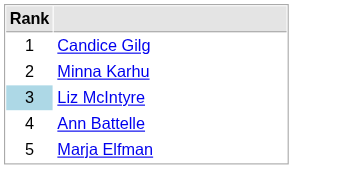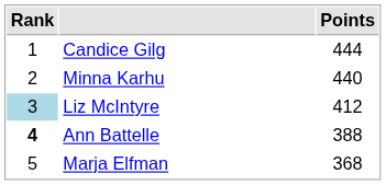 <table cellspacing="1" cellpadding="3" style="border:1px solid #AAAAAA;font-size:90%">
 <tr bgcolor="#E4E4E4">
 <th style="border-bottom:1px solid #AAAAAA" width=10>Rank</th>
 <th style="border-bottom:1px solid #AAAAAA" width=200></th>
+<th style="border-bottom:1px solid #AAAAAA" width=20>Points</th>
 </tr>
 <tr>
 <td align="center">1</td>
 <td> <a href='#'>Candice Gilg</a></td>
+<td align=center>444</td>
 </tr>
 <tr>
 <td align="center">2</td>
 <td> <a href='#'>Minna Karhu</a></td>
+<td align=center>440</td>
 </tr>
 <tr>
 <td align="center" style="background: lightblue;">3</td>
 <td> <a href='#'>Liz McIntyre</a></td>
+<td align=center>412</td>
 </tr>
 <tr>
-<td align="center">4</td>
+<td align="center"><strong>4</strong></td>
 <td> <a href='#'>Ann Battelle</a></td>
+<td align=center>388</td>
 </tr>
 <tr>
 <td align="center">5</td>
 <td> <a href='#'>Marja Elfman</a></td>
+<td align=center>368</td>
 </tr>
 </table>
